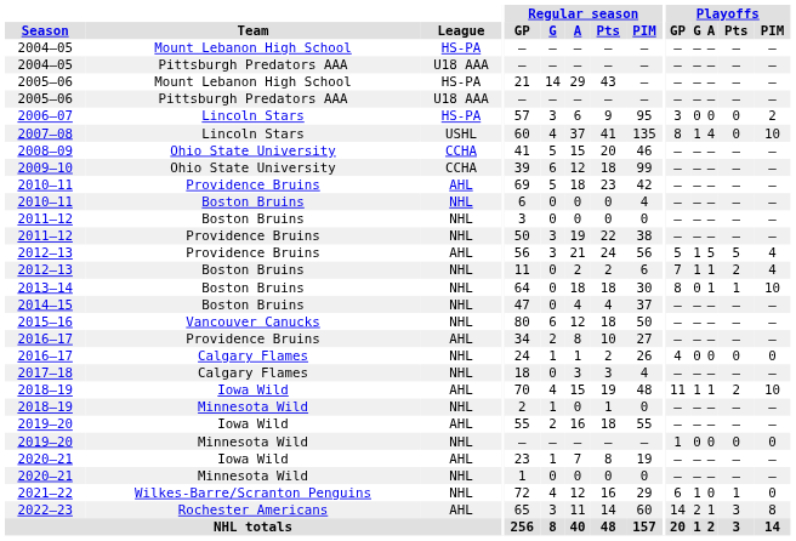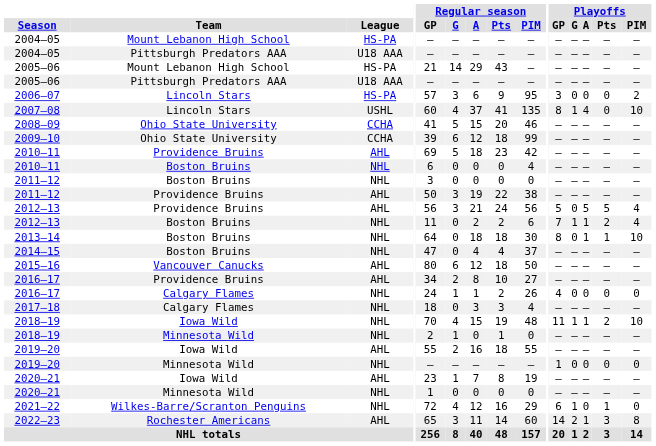 <table border="0" cellpadding="1" cellspacing="0" style="text-align:center; width:60em">
 <tr bgcolor="#e0e0e0">
 <th colspan="3" bgcolor="#ffffff"></th>
 <th rowspan="100" bgcolor="#ffffff"></th>
 <th colspan="5"><a href='#'>Regular season</a></th>
 <th rowspan="100" bgcolor="#ffffff"></th>
 <th colspan="5"><a href='#'>Playoffs</a></th>
 </tr>
 <tr bgcolor="#e0e0e0">
 <th><a href='#'>Season</a></th>
 <th>Team</th>
 <th>League</th>
 <th>GP</th>
 <th><a href='#'>G</a></th>
 <th><a href='#'>A</a></th>
 <th><a href='#'>Pts</a></th>
 <th><a href='#'>PIM</a></th>
 <th>GP</th>
 <th>G</th>
 <th>A</th>
 <th>Pts</th>
 <th>PIM</th>
 </tr>
 <tr>
 <td>2004–05</td>
 <td><a href='#'>Mount Lebanon High School</a></td>
 <td><a href='#'>HS-PA</a></td>
 <td>—</td>
 <td>—</td>
 <td>—</td>
 <td>—</td>
 <td>—</td>
 <td>—</td>
 <td>—</td>
 <td>—</td>
 <td>—</td>
 <td>—</td>
 </tr>
 <tr bgcolor="#f0f0f0">
 <td>2004–05</td>
 <td>Pittsburgh Predators AAA</td>
 <td>U18 AAA</td>
 <td>—</td>
 <td>—</td>
 <td>—</td>
 <td>—</td>
 <td>—</td>
 <td>—</td>
 <td>—</td>
 <td>—</td>
 <td>—</td>
 <td>—</td>
 </tr>
 <tr>
 <td>2005–06</td>
 <td>Mount Lebanon High School</td>
 <td>HS-PA</td>
 <td>21</td>
 <td>14</td>
 <td>29</td>
 <td>43</td>
 <td>—</td>
 <td>—</td>
 <td>—</td>
 <td>—</td>
 <td>—</td>
 <td>—</td>
 </tr>
 <tr bgcolor="#f0f0f0">
 <td>2005–06</td>
 <td>Pittsburgh Predators AAA</td>
 <td>U18 AAA</td>
 <td>—</td>
 <td>—</td>
 <td>—</td>
 <td>—</td>
 <td>—</td>
 <td>—</td>
 <td>—</td>
 <td>—</td>
 <td>—</td>
 <td>—</td>
 </tr>
 <tr>
 <td><a href='#'>2006–07</a></td>
 <td><a href='#'>Lincoln Stars</a></td>
 <td><a href='#'>HS-PA</a></td>
 <td>57</td>
 <td>3</td>
 <td>6</td>
 <td>9</td>
 <td>95</td>
 <td>3</td>
 <td>0</td>
 <td>0</td>
 <td>0</td>
 <td>2</td>
 </tr>
 <tr bgcolor="#f0f0f0">
 <td><a href='#'>2007–08</a></td>
 <td>Lincoln Stars</td>
 <td>USHL</td>
 <td>60</td>
 <td>4</td>
 <td>37</td>
 <td>41</td>
 <td>135</td>
 <td>8</td>
 <td>1</td>
 <td>4</td>
 <td>0</td>
 <td>10</td>
 </tr>
 <tr>
 <td><a href='#'>2008–09</a></td>
 <td><a href='#'>Ohio State University</a></td>
 <td><a href='#'>CCHA</a></td>
 <td>41</td>
 <td>5</td>
 <td>15</td>
 <td>20</td>
 <td>46</td>
 <td>—</td>
 <td>—</td>
 <td>—</td>
 <td>—</td>
 <td>—</td>
 </tr>
 <tr bgcolor="#f0f0f0">
 <td><a href='#'>2009–10</a></td>
 <td>Ohio State University</td>
 <td>CCHA</td>
 <td>39</td>
 <td>6</td>
 <td>12</td>
 <td>18</td>
 <td>99</td>
 <td>—</td>
 <td>—</td>
 <td>—</td>
 <td>—</td>
 <td>—</td>
 </tr>
 <tr>
 <td><a href='#'>2010–11</a></td>
 <td><a href='#'>Providence Bruins</a></td>
 <td><a href='#'>AHL</a></td>
 <td>69</td>
 <td>5</td>
 <td>18</td>
 <td>23</td>
 <td>42</td>
 <td>—</td>
 <td>—</td>
 <td>—</td>
 <td>—</td>
 <td>—</td>
 </tr>
 <tr bgcolor="#f0f0f0">
 <td><a href='#'>2010–11</a></td>
 <td><a href='#'>Boston Bruins</a></td>
 <td><a href='#'>NHL</a></td>
 <td>6</td>
 <td>0</td>
 <td>0</td>
 <td>0</td>
 <td>4</td>
 <td>—</td>
 <td>—</td>
 <td>—</td>
 <td>—</td>
 <td>—</td>
 </tr>
 <tr>
 <td><a href='#'>2011–12</a></td>
 <td>Boston Bruins</td>
 <td>NHL</td>
 <td>3</td>
 <td>0</td>
 <td>0</td>
 <td>0</td>
 <td>0</td>
 <td>—</td>
 <td>—</td>
 <td>—</td>
 <td>—</td>
 <td>—</td>
 </tr>
 <tr bgcolor="#f0f0f0">
 <td><a href='#'>2011–12</a></td>
 <td>Providence Bruins</td>
-<td>NHL</td>
+<td>AHL</td>
 <td>50</td>
 <td>3</td>
 <td>19</td>
 <td>22</td>
 <td>38</td>
 <td>—</td>
 <td>—</td>
 <td>—</td>
 <td>—</td>
 <td>—</td>
 </tr>
 <tr>
 <td><a href='#'>2012–13</a></td>
 <td>Providence Bruins</td>
 <td>AHL</td>
 <td>56</td>
 <td>3</td>
 <td>21</td>
 <td>24</td>
 <td>56</td>
 <td>5</td>
-<td>1</td>
+<td>0</td>
 <td>5</td>
 <td>5</td>
 <td>4</td>
 </tr>
 <tr bgcolor="#f0f0f0">
 <td><a href='#'>2012–13</a></td>
 <td>Boston Bruins</td>
 <td>NHL</td>
 <td>11</td>
 <td>0</td>
 <td>2</td>
 <td>2</td>
 <td>6</td>
 <td>7</td>
 <td>1</td>
 <td>1</td>
 <td>2</td>
 <td>4</td>
 </tr>
 <tr>
 <td><a href='#'>2013–14</a></td>
 <td>Boston Bruins</td>
 <td>NHL</td>
 <td>64</td>
 <td>0</td>
 <td>18</td>
 <td>18</td>
 <td>30</td>
 <td>8</td>
 <td>0</td>
 <td>1</td>
 <td>1</td>
 <td>10</td>
 </tr>
 <tr bgcolor="#f0f0f0">
 <td><a href='#'>2014–15</a></td>
 <td>Boston Bruins</td>
 <td>NHL</td>
 <td>47</td>
 <td>0</td>
 <td>4</td>
 <td>4</td>
 <td>37</td>
 <td>—</td>
 <td>—</td>
 <td>—</td>
 <td>—</td>
 <td>—</td>
 </tr>
 <tr>
 <td><a href='#'>2015–16</a></td>
 <td><a href='#'>Vancouver Canucks</a></td>
-<td>NHL</td>
+<td>AHL</td>
 <td>80</td>
 <td>6</td>
 <td>12</td>
 <td>18</td>
 <td>50</td>
 <td>—</td>
 <td>—</td>
 <td>—</td>
 <td>—</td>
 <td>—</td>
 </tr>
 <tr bgcolor="#f0f0f0">
 <td><a href='#'>2016–17</a></td>
 <td>Providence Bruins</td>
 <td>AHL</td>
 <td>34</td>
 <td>2</td>
 <td>8</td>
 <td>10</td>
 <td>27</td>
 <td>—</td>
 <td>—</td>
 <td>—</td>
 <td>—</td>
 <td>—</td>
 </tr>
 <tr>
 <td><a href='#'>2016–17</a></td>
 <td><a href='#'>Calgary Flames</a></td>
 <td>NHL</td>
 <td>24</td>
 <td>1</td>
 <td>1</td>
 <td>2</td>
 <td>26</td>
 <td>4</td>
 <td>0</td>
 <td>0</td>
 <td>0</td>
 <td>0</td>
 </tr>
 <tr bgcolor="#f0f0f0">
 <td><a href='#'>2017–18</a></td>
 <td>Calgary Flames</td>
 <td>NHL</td>
 <td>18</td>
 <td>0</td>
 <td>3</td>
 <td>3</td>
 <td>4</td>
 <td>—</td>
 <td>—</td>
 <td>—</td>
 <td>—</td>
 <td>—</td>
 </tr>
 <tr>
 <td><a href='#'>2018–19</a></td>
 <td><a href='#'>Iowa Wild</a></td>
-<td>AHL</td>
+<td>NHL</td>
 <td>70</td>
 <td>4</td>
 <td>15</td>
 <td>19</td>
 <td>48</td>
 <td>11</td>
 <td>1</td>
 <td>1</td>
 <td>2</td>
 <td>10</td>
 </tr>
 <tr bgcolor="#f0f0f0">
 <td><a href='#'>2018–19</a></td>
 <td><a href='#'>Minnesota Wild</a></td>
 <td>NHL</td>
 <td>2</td>
 <td>1</td>
 <td>0</td>
 <td>1</td>
 <td>0</td>
 <td>—</td>
 <td>—</td>
 <td>—</td>
 <td>—</td>
 <td>—</td>
 </tr>
 <tr>
 <td><a href='#'>2019–20</a></td>
 <td>Iowa Wild</td>
 <td>AHL</td>
 <td>55</td>
 <td>2</td>
 <td>16</td>
 <td>18</td>
 <td>55</td>
 <td>—</td>
 <td>—</td>
 <td>—</td>
 <td>—</td>
 <td>—</td>
 </tr>
 <tr bgcolor="#f0f0f0">
 <td><a href='#'>2019–20</a></td>
 <td>Minnesota Wild</td>
 <td>NHL</td>
 <td>—</td>
 <td>—</td>
 <td>—</td>
 <td>—</td>
 <td>—</td>
 <td>1</td>
 <td>0</td>
 <td>0</td>
 <td>0</td>
 <td>0</td>
 </tr>
 <tr>
 <td><a href='#'>2020–21</a></td>
 <td>Iowa Wild</td>
 <td>AHL</td>
 <td>23</td>
 <td>1</td>
 <td>7</td>
 <td>8</td>
 <td>19</td>
 <td>—</td>
 <td>—</td>
 <td>—</td>
 <td>—</td>
 <td>—</td>
 </tr>
 <tr bgcolor="#f0f0f0">
 <td><a href='#'>2020–21</a></td>
 <td>Minnesota Wild</td>
 <td>NHL</td>
 <td>1</td>
 <td>0</td>
 <td>0</td>
 <td>0</td>
 <td>0</td>
 <td>—</td>
 <td>—</td>
 <td>—</td>
 <td>—</td>
 <td>—</td>
 </tr>
 <tr>
 <td><a href='#'>2021–22</a></td>
 <td><a href='#'>Wilkes-Barre/Scranton Penguins</a></td>
 <td>NHL</td>
 <td>72</td>
 <td>4</td>
 <td>12</td>
 <td>16</td>
 <td>29</td>
 <td>6</td>
 <td>1</td>
 <td>0</td>
 <td>1</td>
 <td>0</td>
 </tr>
 <tr bgcolor="#f0f0f0">
 <td><a href='#'>2022–23</a></td>
 <td><a href='#'>Rochester Americans</a></td>
 <td>AHL</td>
 <td>65</td>
 <td>3</td>
 <td>11</td>
 <td>14</td>
 <td>60</td>
 <td>14</td>
 <td>2</td>
 <td>1</td>
 <td>3</td>
 <td>8</td>
 </tr>
 <tr bgcolor="#e0e0e0">
 <th colspan="3">NHL totals</th>
 <th>256</th>
 <th>8</th>
 <th>40</th>
 <th>48</th>
 <th>157</th>
 <th>20</th>
 <th>1</th>
 <th>2</th>
 <th>3</th>
 <th>14</th>
 </tr>
 </table>
